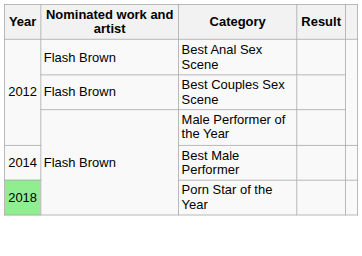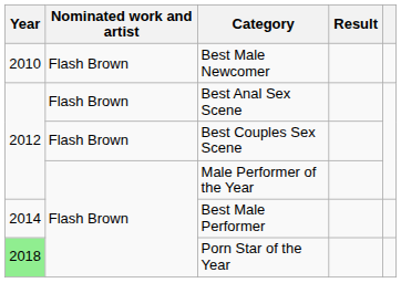 <table class="wikitable" style="width:70%;">
 <tr>
 <th width=4%>Year</th>
 <th style="width:35%;">Nominated work and artist</th>
 <th style="width:30%;">Category</th>
 <th style="width:8%;">Result</th>
 <th width=3%></th>
+</tr>
+<tr>
+<td style="text-align:center;">2010</td>
+<td>Flash Brown</td>
+<td>Best Male Newcomer</td>
+<td></td>
+<td style="text-align:center;"></td>
 </tr>
 <tr>
 <td style="text-align:center;" rowspan="3">2012</td>
 <td>Flash Brown</td>
 <td>Best Anal Sex Scene</td>
 <td></td>
 <td style="text-align:center;" rowspan="3"></td>
 </tr>
 <tr>
 <td>Flash Brown</td>
 <td>Best Couples Sex Scene</td>
 <td></td>
 </tr>
 <tr>
 <td rowspan="3">Flash Brown</td>
 <td>Male Performer of the Year</td>
 <td></td>
 </tr>
 <tr>
 <td style="text-align:center;">2014</td>
 <td>Best Male Performer</td>
 <td></td>
 <td style="text-align:center;"></td>
 </tr>
 <tr>
 <td style="background: lightgreen; text-align:center;">2018</td>
 <td>Porn Star of the Year</td>
 <td></td>
 <td style="text-align:center;"></td>
 </tr>
 </table>
